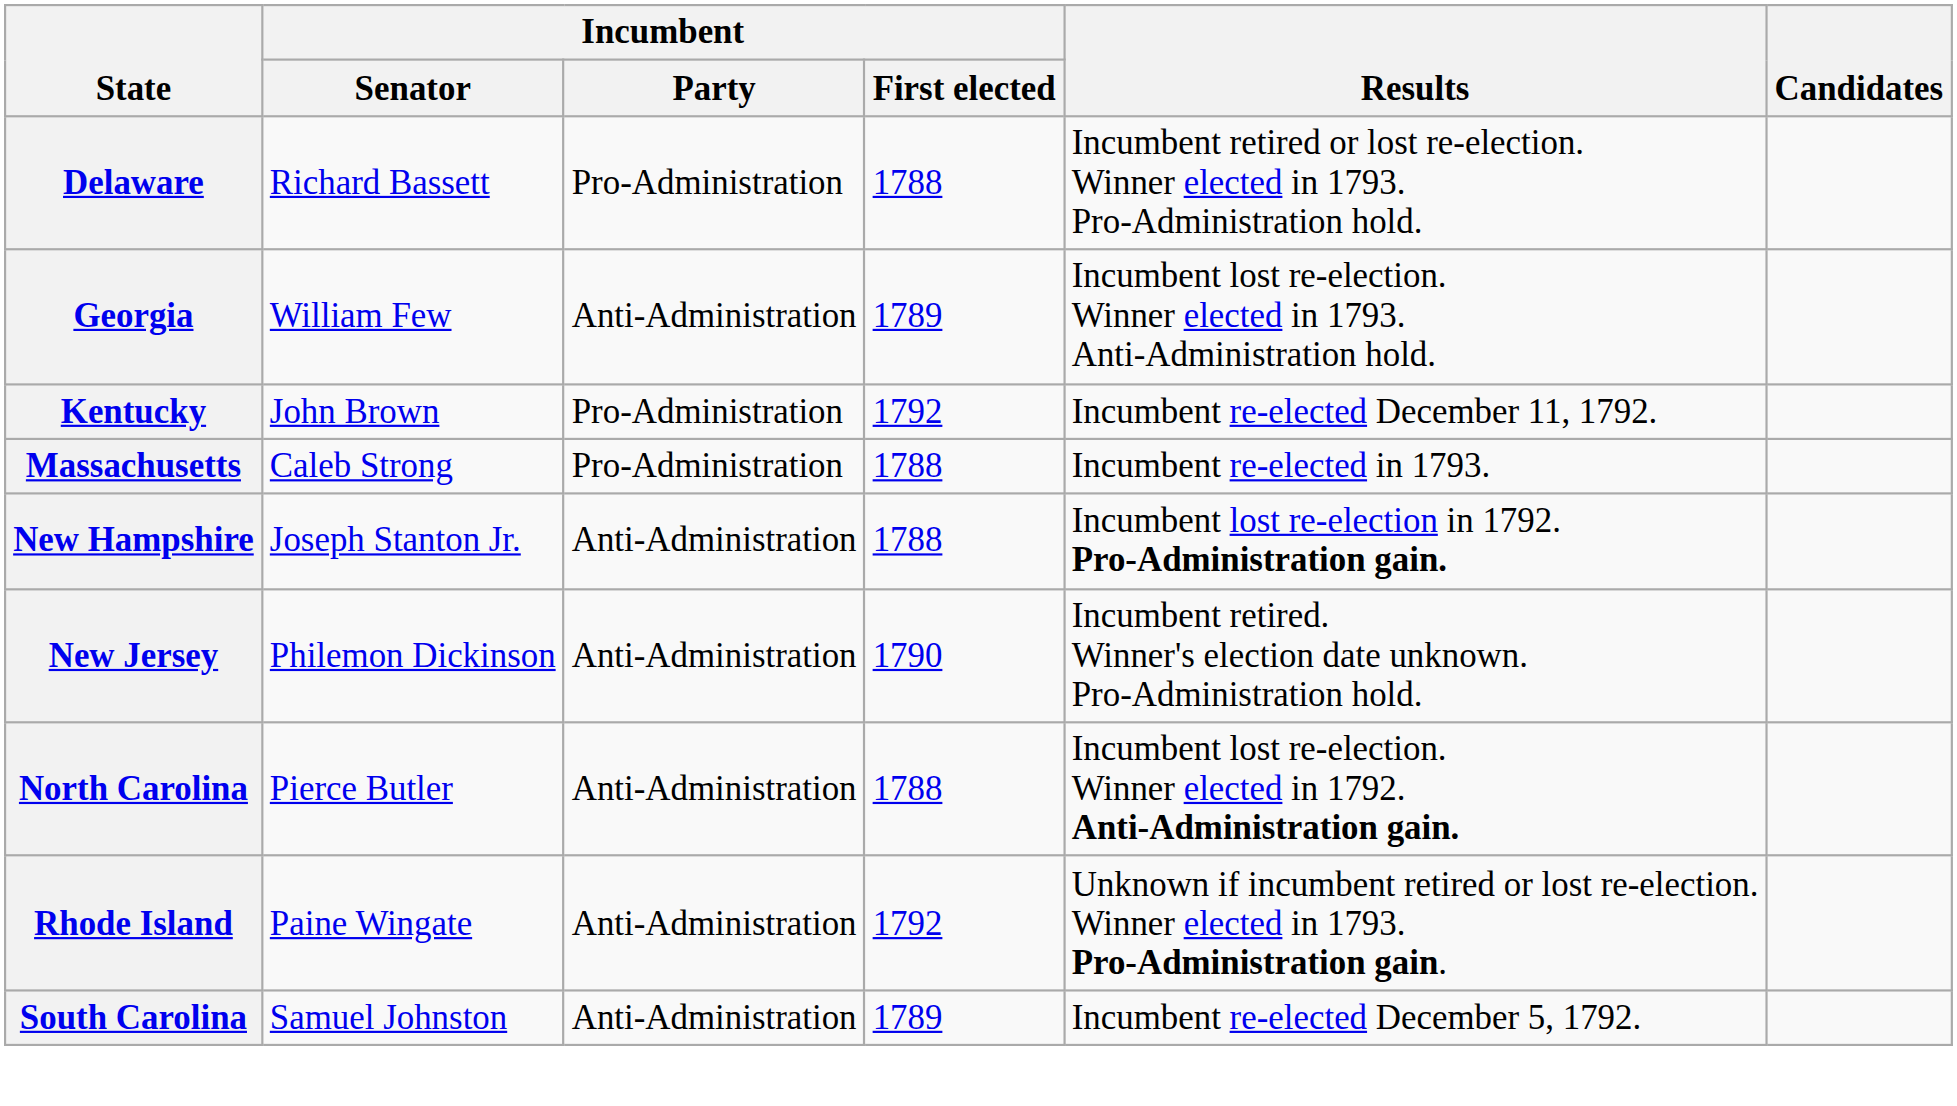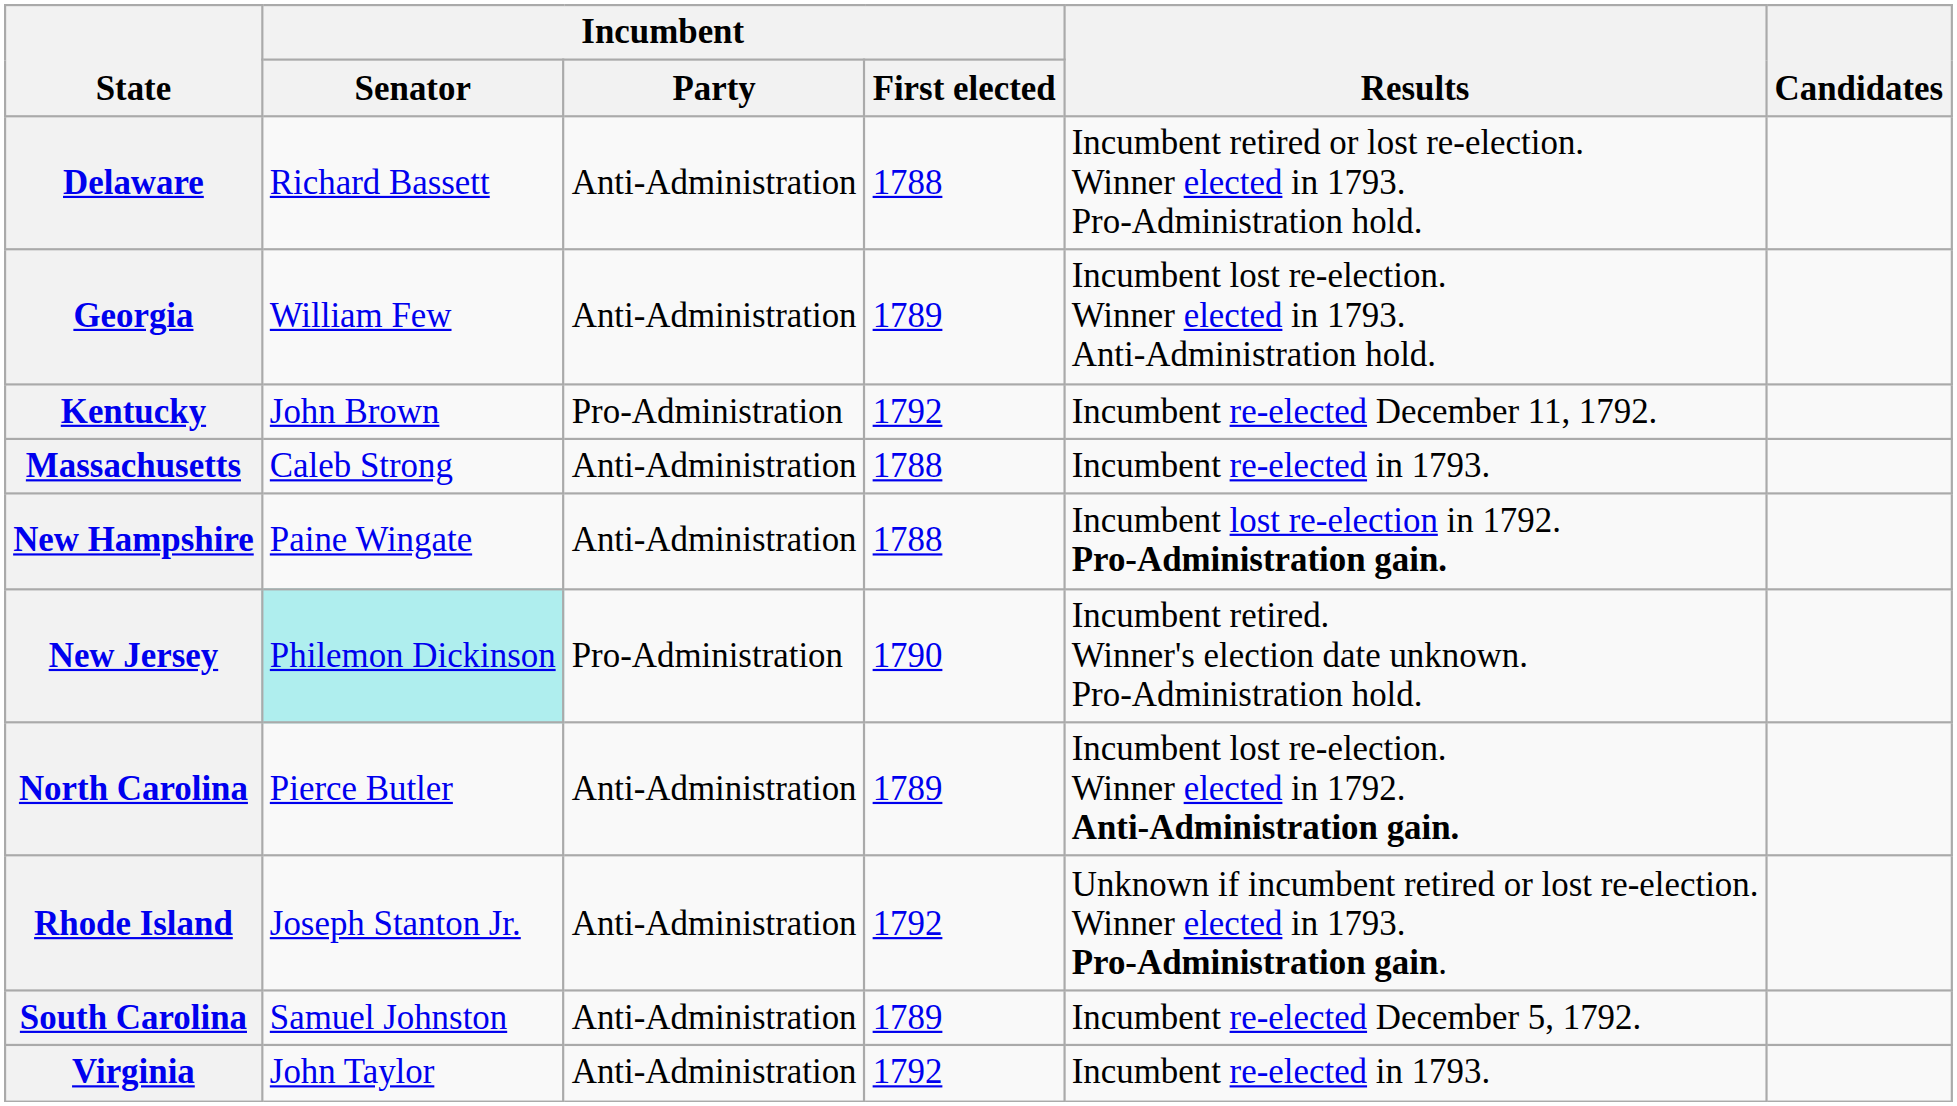 <table class=wikitable>
 <tr valign=bottom>
 <th rowspan=2>State</th>
 <th colspan=3>Incumbent</th>
 <th rowspan=2>Results</th>
 <th rowspan=2>Candidates</th>
 </tr>
 <tr>
 <th>Senator</th>
 <th>Party</th>
 <th>First elected</th>
 </tr>
 <tr>
 <th><a href='#'>Delaware</a></th>
 <td><a href='#'>Richard Bassett</a></td>
-<td>Pro-Administration</td>
+<td>Anti-Administration</td>
 <td><a href='#'>1788</a></td>
 <td>Incumbent retired or lost re-election.<br>Winner <a href='#'>elected</a> in 1793.<br>Pro-Administration hold.</td>
 <td nowrap></td>
 </tr>
 <tr>
 <th><a href='#'>Georgia</a></th>
 <td><a href='#'>William Few</a></td>
 <td>Anti-Administration</td>
 <td><a href='#'>1789</a></td>
 <td>Incumbent lost re-election.<br>Winner <a href='#'>elected</a> in 1793.<br>Anti-Administration hold.</td>
 <td nowrap></td>
 </tr>
 <tr>
 <th><a href='#'>Kentucky</a></th>
 <td><a href='#'>John Brown</a></td>
 <td>Pro-Administration</td>
 <td><a href='#'>1792</a></td>
 <td>Incumbent <a href='#'>re-elected</a> December 11, 1792.</td>
 <td nowrap></td>
 </tr>
 <tr>
 <th><a href='#'>Massachusetts</a></th>
 <td><a href='#'>Caleb Strong</a></td>
-<td>Pro-Administration</td>
+<td>Anti-Administration</td>
 <td><a href='#'>1788</a></td>
 <td>Incumbent <a href='#'>re-elected</a> in 1793.</td>
 <td nowrap></td>
 </tr>
 <tr>
 <th><a href='#'>New Hampshire</a></th>
-<td><a href='#'>Joseph Stanton Jr.</a></td>
+<td><a href='#'>Paine Wingate</a></td>
 <td>Anti-Administration</td>
 <td><a href='#'>1788</a></td>
 <td>Incumbent <a href='#'>lost re-election</a> in 1792.<br><strong>Pro-Administration gain.</strong></td>
 <td nowrap></td>
 </tr>
 <tr>
 <th><a href='#'>New Jersey</a></th>
-<td><a href='#'>Philemon Dickinson</a></td>
-<td>Anti-Administration</td>
+<td style="background: paleturquoise;"><a href='#'>Philemon Dickinson</a></td>
+<td>Pro-Administration</td>
 <td><a href='#'>1790</a></td>
 <td>Incumbent retired.<br>Winner's election date unknown.<br>Pro-Administration hold.</td>
 <td nowrap></td>
 </tr>
 <tr>
 <th><a href='#'>North Carolina</a></th>
 <td><a href='#'>Pierce Butler</a></td>
 <td>Anti-Administration</td>
-<td><a href='#'>1788</a></td>
+<td><a href='#'>1789</a></td>
 <td>Incumbent lost re-election.<br>Winner <a href='#'>elected</a> in 1792.<br><strong>Anti-Administration gain.</strong></td>
 <td nowrap></td>
 </tr>
 <tr>
 <th><a href='#'>Rhode Island</a></th>
-<td><a href='#'>Paine Wingate</a></td>
+<td><a href='#'>Joseph Stanton Jr.</a></td>
 <td>Anti-Administration</td>
 <td><a href='#'>1792</a></td>
 <td>Unknown if incumbent retired or lost re-election.<br>Winner <a href='#'>elected</a> in 1793.<br><strong>Pro-Administration gain</strong>.</td>
 <td nowrap></td>
 </tr>
 <tr>
 <th><a href='#'>South Carolina</a></th>
 <td><a href='#'>Samuel Johnston</a></td>
 <td>Anti-Administration</td>
 <td><a href='#'>1789</a></td>
 <td>Incumbent <a href='#'>re-elected</a> December 5, 1792.</td>
 <td nowrap></td>
 </tr>
+<tr>
+<th><a href='#'>Virginia</a></th>
+<td><a href='#'>John Taylor</a></td>
+<td>Anti-Administration</td>
+<td><a href='#'>1792</a></td>
+<td>Incumbent <a href='#'>re-elected</a> in 1793.</td>
+<td nowrap></td>
+</tr>
 </table>
